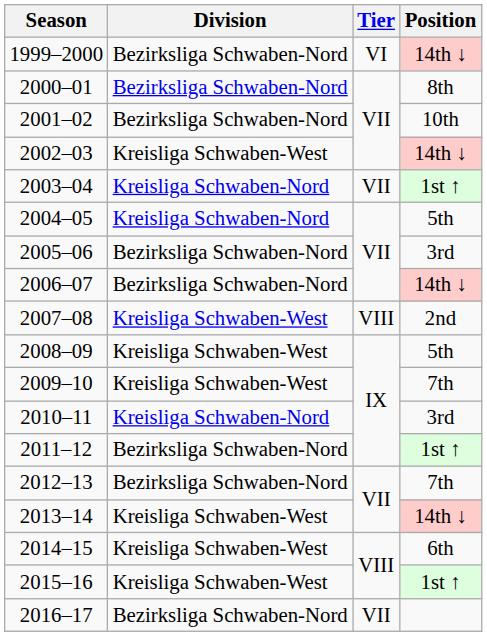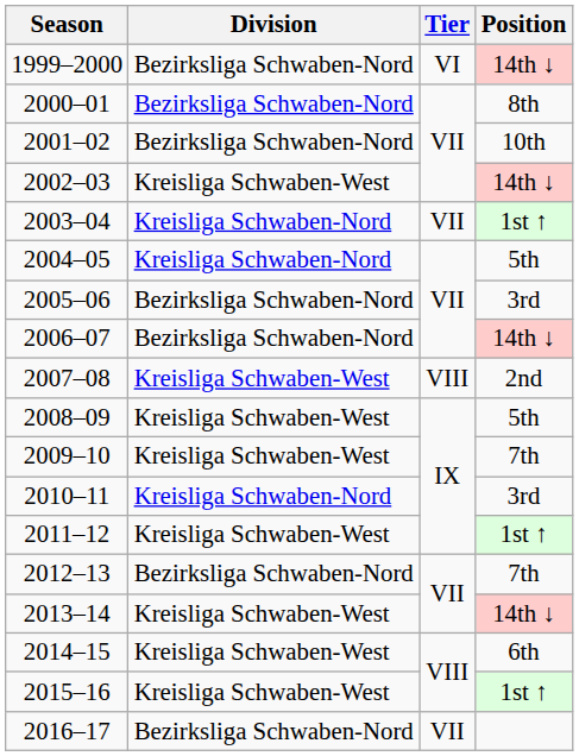 <table class="wikitable">
 <tr>
 <th>Season</th>
 <th>Division</th>
 <th><a href='#'>Tier</a></th>
 <th>Position</th>
 </tr>
 <tr align="center">
 <td>1999–2000</td>
 <td align="left">Bezirksliga Schwaben-Nord</td>
 <td>VI</td>
 <td style="background:#ffcccc">14th ↓</td>
 </tr>
 <tr align="center">
 <td>2000–01</td>
 <td align="left"><a href='#'>Bezirksliga Schwaben-Nord</a></td>
 <td rowspan=3>VII</td>
 <td>8th</td>
 </tr>
 <tr align="center">
 <td>2001–02</td>
 <td align="left">Bezirksliga Schwaben-Nord</td>
 <td>10th</td>
 </tr>
 <tr align="center">
 <td>2002–03</td>
 <td align="left">Kreisliga Schwaben-West</td>
 <td style="background:#ffcccc">14th ↓</td>
 </tr>
 <tr align="center">
 <td>2003–04</td>
 <td align="left"><a href='#'>Kreisliga Schwaben-Nord</a></td>
 <td>VII</td>
 <td style="background:#ddffdd">1st ↑</td>
 </tr>
 <tr align="center">
 <td>2004–05</td>
 <td align="left"><a href='#'>Kreisliga Schwaben-Nord</a></td>
 <td rowspan=3>VII</td>
 <td>5th</td>
 </tr>
 <tr align="center">
 <td>2005–06</td>
 <td align="left">Bezirksliga Schwaben-Nord</td>
 <td>3rd</td>
 </tr>
 <tr align="center">
 <td>2006–07</td>
 <td align="left">Bezirksliga Schwaben-Nord</td>
 <td style="background:#ffcccc">14th ↓</td>
 </tr>
 <tr align="center">
 <td>2007–08</td>
 <td align="left"><a href='#'>Kreisliga Schwaben-West</a></td>
 <td>VIII</td>
 <td>2nd</td>
 </tr>
 <tr align="center">
 <td>2008–09</td>
 <td align="left">Kreisliga Schwaben-West</td>
 <td rowspan=4>IX</td>
 <td>5th</td>
 </tr>
 <tr align="center">
 <td>2009–10</td>
 <td align="left">Kreisliga Schwaben-West</td>
 <td>7th</td>
 </tr>
 <tr align="center">
 <td>2010–11</td>
 <td align="left"><a href='#'>Kreisliga Schwaben-Nord</a></td>
 <td>3rd</td>
 </tr>
 <tr align="center">
 <td>2011–12</td>
-<td align="left">Bezirksliga Schwaben-Nord</td>
+<td align="left">Kreisliga Schwaben-West</td>
 <td style="background:#ddffdd">1st ↑</td>
 </tr>
 <tr align="center">
 <td>2012–13</td>
 <td align="left">Bezirksliga Schwaben-Nord</td>
 <td rowspan=2>VII</td>
 <td>7th</td>
 </tr>
 <tr align="center">
 <td>2013–14</td>
 <td align="left">Kreisliga Schwaben-West</td>
 <td style="background:#ffcccc">14th ↓</td>
 </tr>
 <tr align="center">
 <td>2014–15</td>
 <td align="left">Kreisliga Schwaben-West</td>
 <td rowspan=2>VIII</td>
 <td>6th</td>
 </tr>
 <tr align="center">
 <td>2015–16</td>
 <td align="left">Kreisliga Schwaben-West</td>
 <td style="background:#ddffdd">1st ↑</td>
 </tr>
 <tr align="center">
 <td>2016–17</td>
 <td align="left">Bezirksliga Schwaben-Nord</td>
 <td>VII</td>
 <td></td>
 </tr>
 </table>
